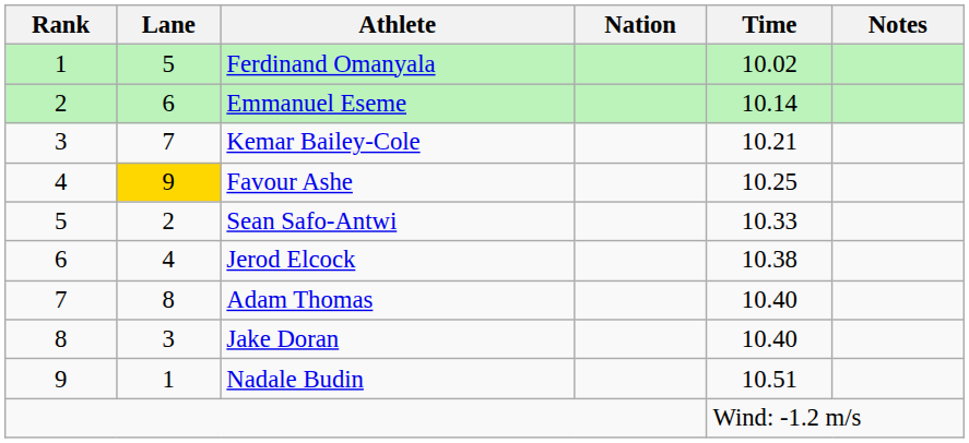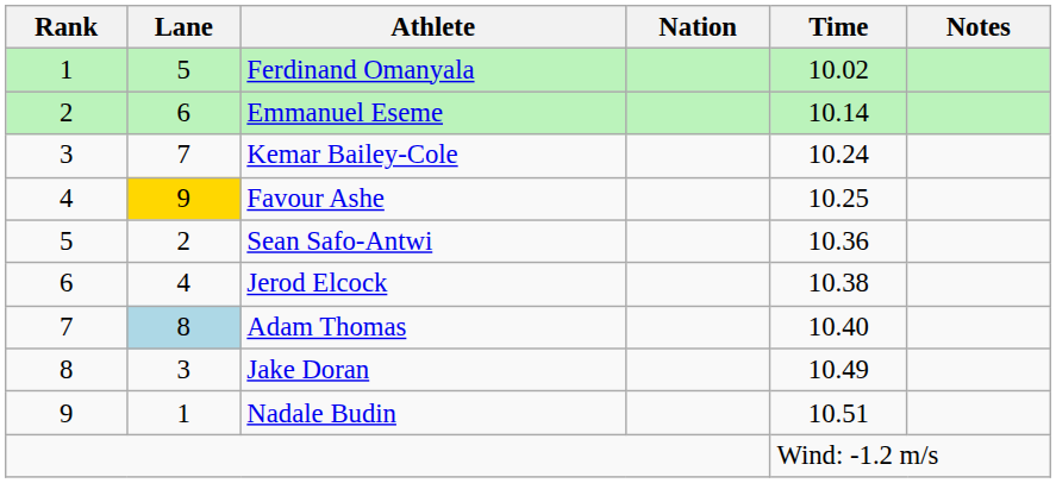 <table class="wikitable sortable" style="text-align:center;width: 70%;">
 <tr>
 <th scope="col">Rank</th>
 <th scope="col">Lane</th>
 <th scope="col">Athlete</th>
 <th scope="col">Nation</th>
 <th scope="col">Time</th>
 <th scope="col">Notes</th>
 </tr>
 <tr bgcolor="#bbf3bb">
 <td>1</td>
 <td>5</td>
 <td align=left><a href='#'>Ferdinand Omanyala</a></td>
 <td align=left></td>
 <td>10.02</td>
 <td></td>
 </tr>
 <tr bgcolor="#bbf3bb">
 <td>2</td>
 <td>6</td>
 <td align=left><a href='#'>Emmanuel Eseme</a></td>
 <td align=left></td>
 <td>10.14</td>
 <td></td>
 </tr>
 <tr>
 <td>3</td>
 <td>7</td>
 <td align=left><a href='#'>Kemar Bailey-Cole</a></td>
 <td align=left></td>
-<td>10.21</td>
+<td>10.24</td>
 <td></td>
 </tr>
 <tr>
 <td>4</td>
 <td style="background: gold;">9</td>
 <td align=left><a href='#'>Favour Ashe</a></td>
 <td align=left></td>
 <td>10.25</td>
 <td></td>
 </tr>
 <tr>
 <td>5</td>
 <td>2</td>
 <td align=left><a href='#'>Sean Safo-Antwi</a></td>
 <td align=left></td>
-<td>10.33</td>
+<td>10.36</td>
 <td></td>
 </tr>
 <tr>
 <td>6</td>
 <td>4</td>
 <td align=left><a href='#'>Jerod Elcock</a></td>
 <td align=left></td>
 <td>10.38</td>
 <td></td>
 </tr>
 <tr>
 <td>7</td>
-<td>8</td>
+<td style="background: lightblue;">8</td>
 <td align=left><a href='#'>Adam Thomas</a></td>
 <td align=left></td>
 <td>10.40</td>
 <td></td>
 </tr>
 <tr>
 <td>8</td>
 <td>3</td>
 <td align=left><a href='#'>Jake Doran</a></td>
 <td align=left></td>
-<td>10.40</td>
+<td>10.49</td>
 <td></td>
 </tr>
 <tr>
 <td>9</td>
 <td>1</td>
 <td align=left><a href='#'>Nadale Budin</a></td>
 <td align=left></td>
 <td>10.51</td>
 <td></td>
 </tr>
 <tr class="sortbottom">
 <td colspan="4"></td>
 <td colspan="2" style="text-align:left;">Wind: -1.2 m/s</td>
 </tr>
 </table>
